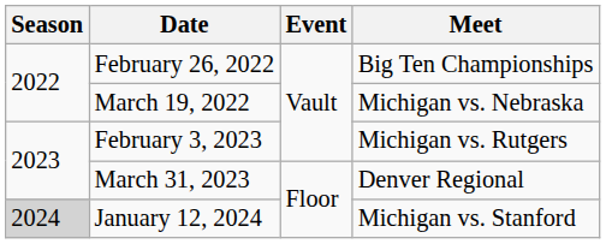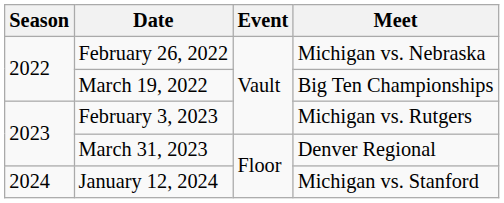 <table class="wikitable">
 <tr>
 <th>Season</th>
 <th>Date</th>
 <th>Event</th>
 <th>Meet</th>
 </tr>
 <tr>
 <td rowspan="2">2022</td>
 <td>February 26, 2022</td>
 <td rowspan="3">Vault</td>
-<td>Big Ten Championships</td>
+<td>Michigan vs. Nebraska</td>
 </tr>
 <tr>
 <td>March 19, 2022</td>
-<td>Michigan vs. Nebraska</td>
+<td>Big Ten Championships</td>
 </tr>
 <tr>
 <td rowspan="2">2023</td>
 <td>February 3, 2023</td>
 <td>Michigan vs. Rutgers</td>
 </tr>
 <tr>
 <td>March 31, 2023</td>
 <td rowspan="2">Floor</td>
 <td>Denver Regional</td>
 </tr>
 <tr>
-<td rowspan="1" style="background: lightgrey;">2024</td>
+<td rowspan="1">2024</td>
 <td>January 12, 2024</td>
 <td>Michigan vs. Stanford</td>
 </tr>
 </table>
